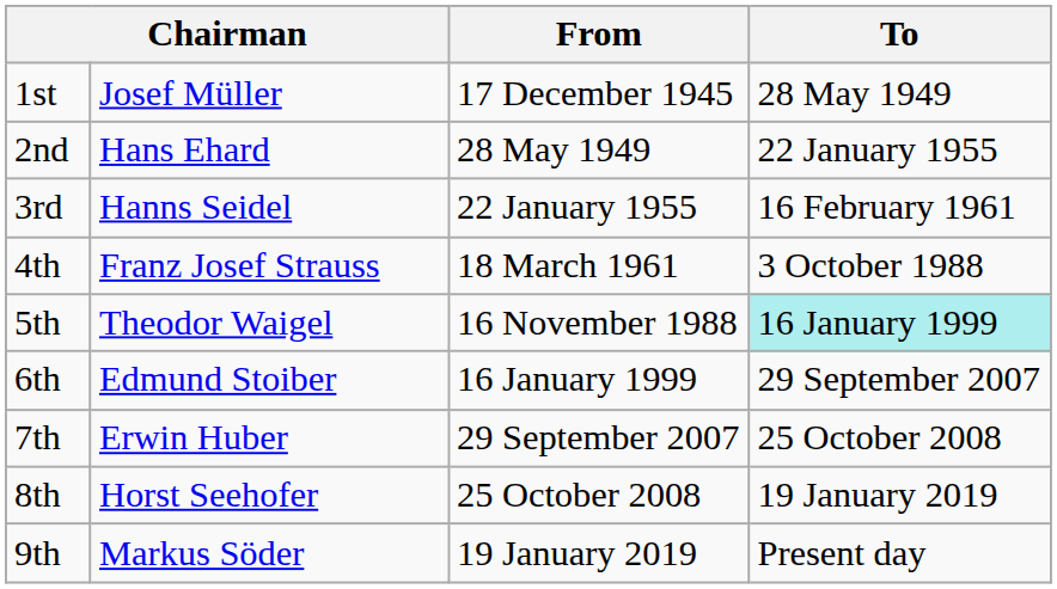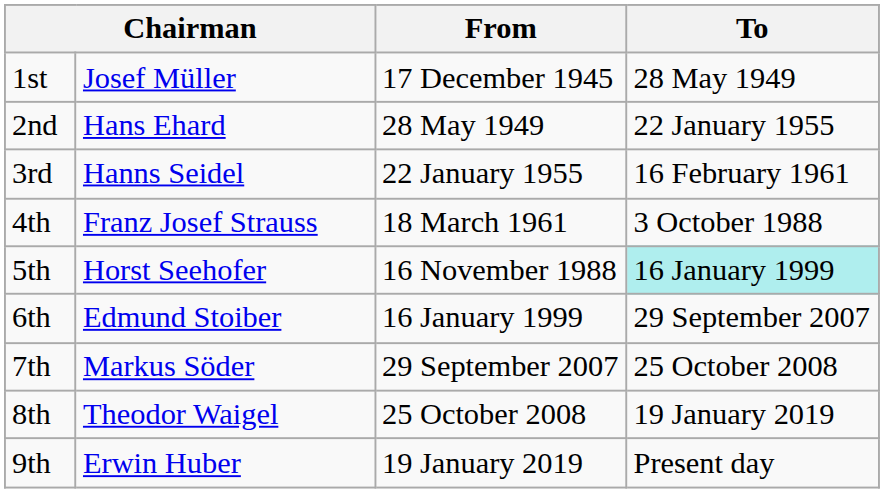 <table class="wikitable">
 <tr>
 <th colspan=2>Chairman</th>
 <th width=125px>From</th>
 <th width=125px>To</th>
 </tr>
 <tr>
 <td width=30px>1st</td>
 <td width=150px><a href='#'>Josef Müller</a></td>
 <td>17 December 1945</td>
 <td>28 May 1949</td>
 </tr>
 <tr>
 <td>2nd</td>
 <td><a href='#'>Hans Ehard</a></td>
 <td>28 May 1949</td>
 <td>22 January 1955</td>
 </tr>
 <tr>
 <td>3rd</td>
 <td><a href='#'>Hanns Seidel</a></td>
 <td>22 January 1955</td>
 <td>16 February 1961</td>
 </tr>
 <tr>
 <td>4th</td>
 <td><a href='#'>Franz Josef Strauss</a></td>
 <td>18 March 1961</td>
 <td>3 October 1988</td>
 </tr>
 <tr>
 <td>5th</td>
-<td><a href='#'>Theodor Waigel</a></td>
+<td><a href='#'>Horst Seehofer</a></td>
 <td>16 November 1988</td>
 <td style="background: paleturquoise;">16 January 1999</td>
 </tr>
 <tr>
 <td>6th</td>
 <td><a href='#'>Edmund Stoiber</a></td>
 <td>16 January 1999</td>
 <td>29 September 2007</td>
 </tr>
 <tr>
 <td>7th</td>
-<td><a href='#'>Erwin Huber</a></td>
+<td><a href='#'>Markus Söder</a></td>
 <td>29 September 2007</td>
 <td>25 October 2008</td>
 </tr>
 <tr>
 <td>8th</td>
-<td><a href='#'>Horst Seehofer</a></td>
+<td><a href='#'>Theodor Waigel</a></td>
 <td>25 October 2008</td>
 <td>19 January 2019</td>
 </tr>
 <tr>
 <td>9th</td>
-<td><a href='#'>Markus Söder</a></td>
+<td><a href='#'>Erwin Huber</a></td>
 <td>19 January 2019</td>
 <td>Present day</td>
 </tr>
 </table>
